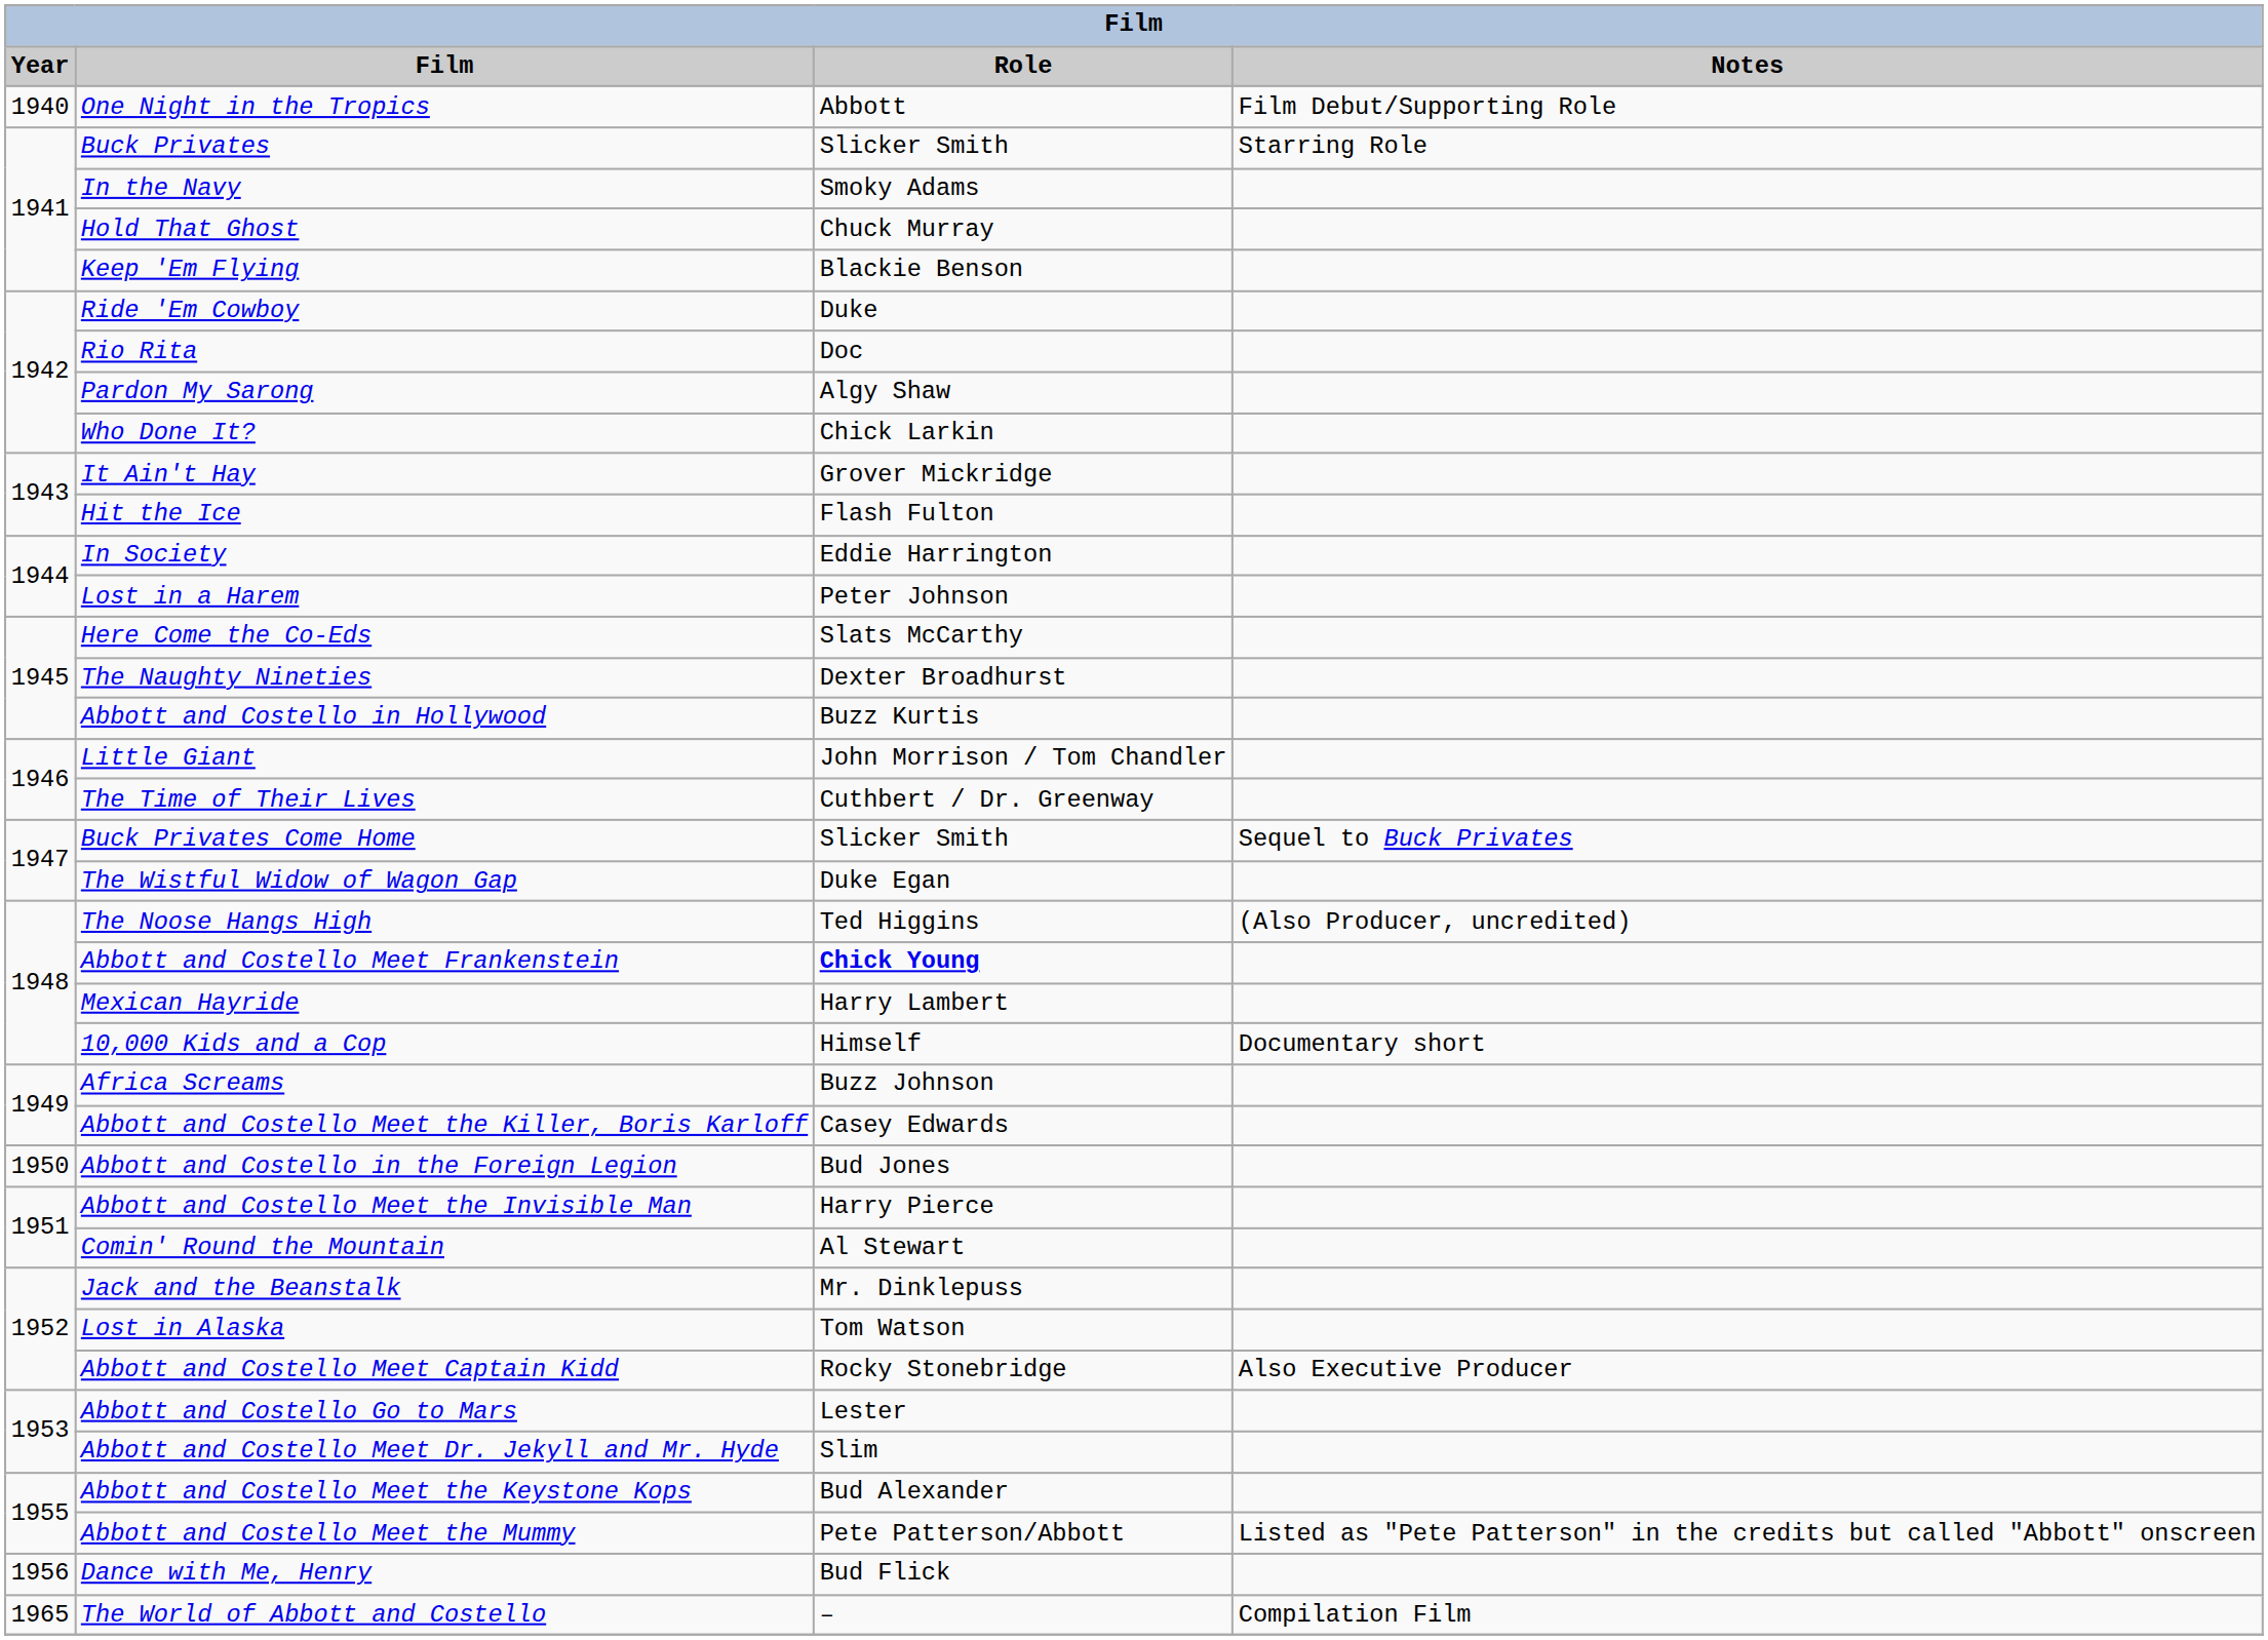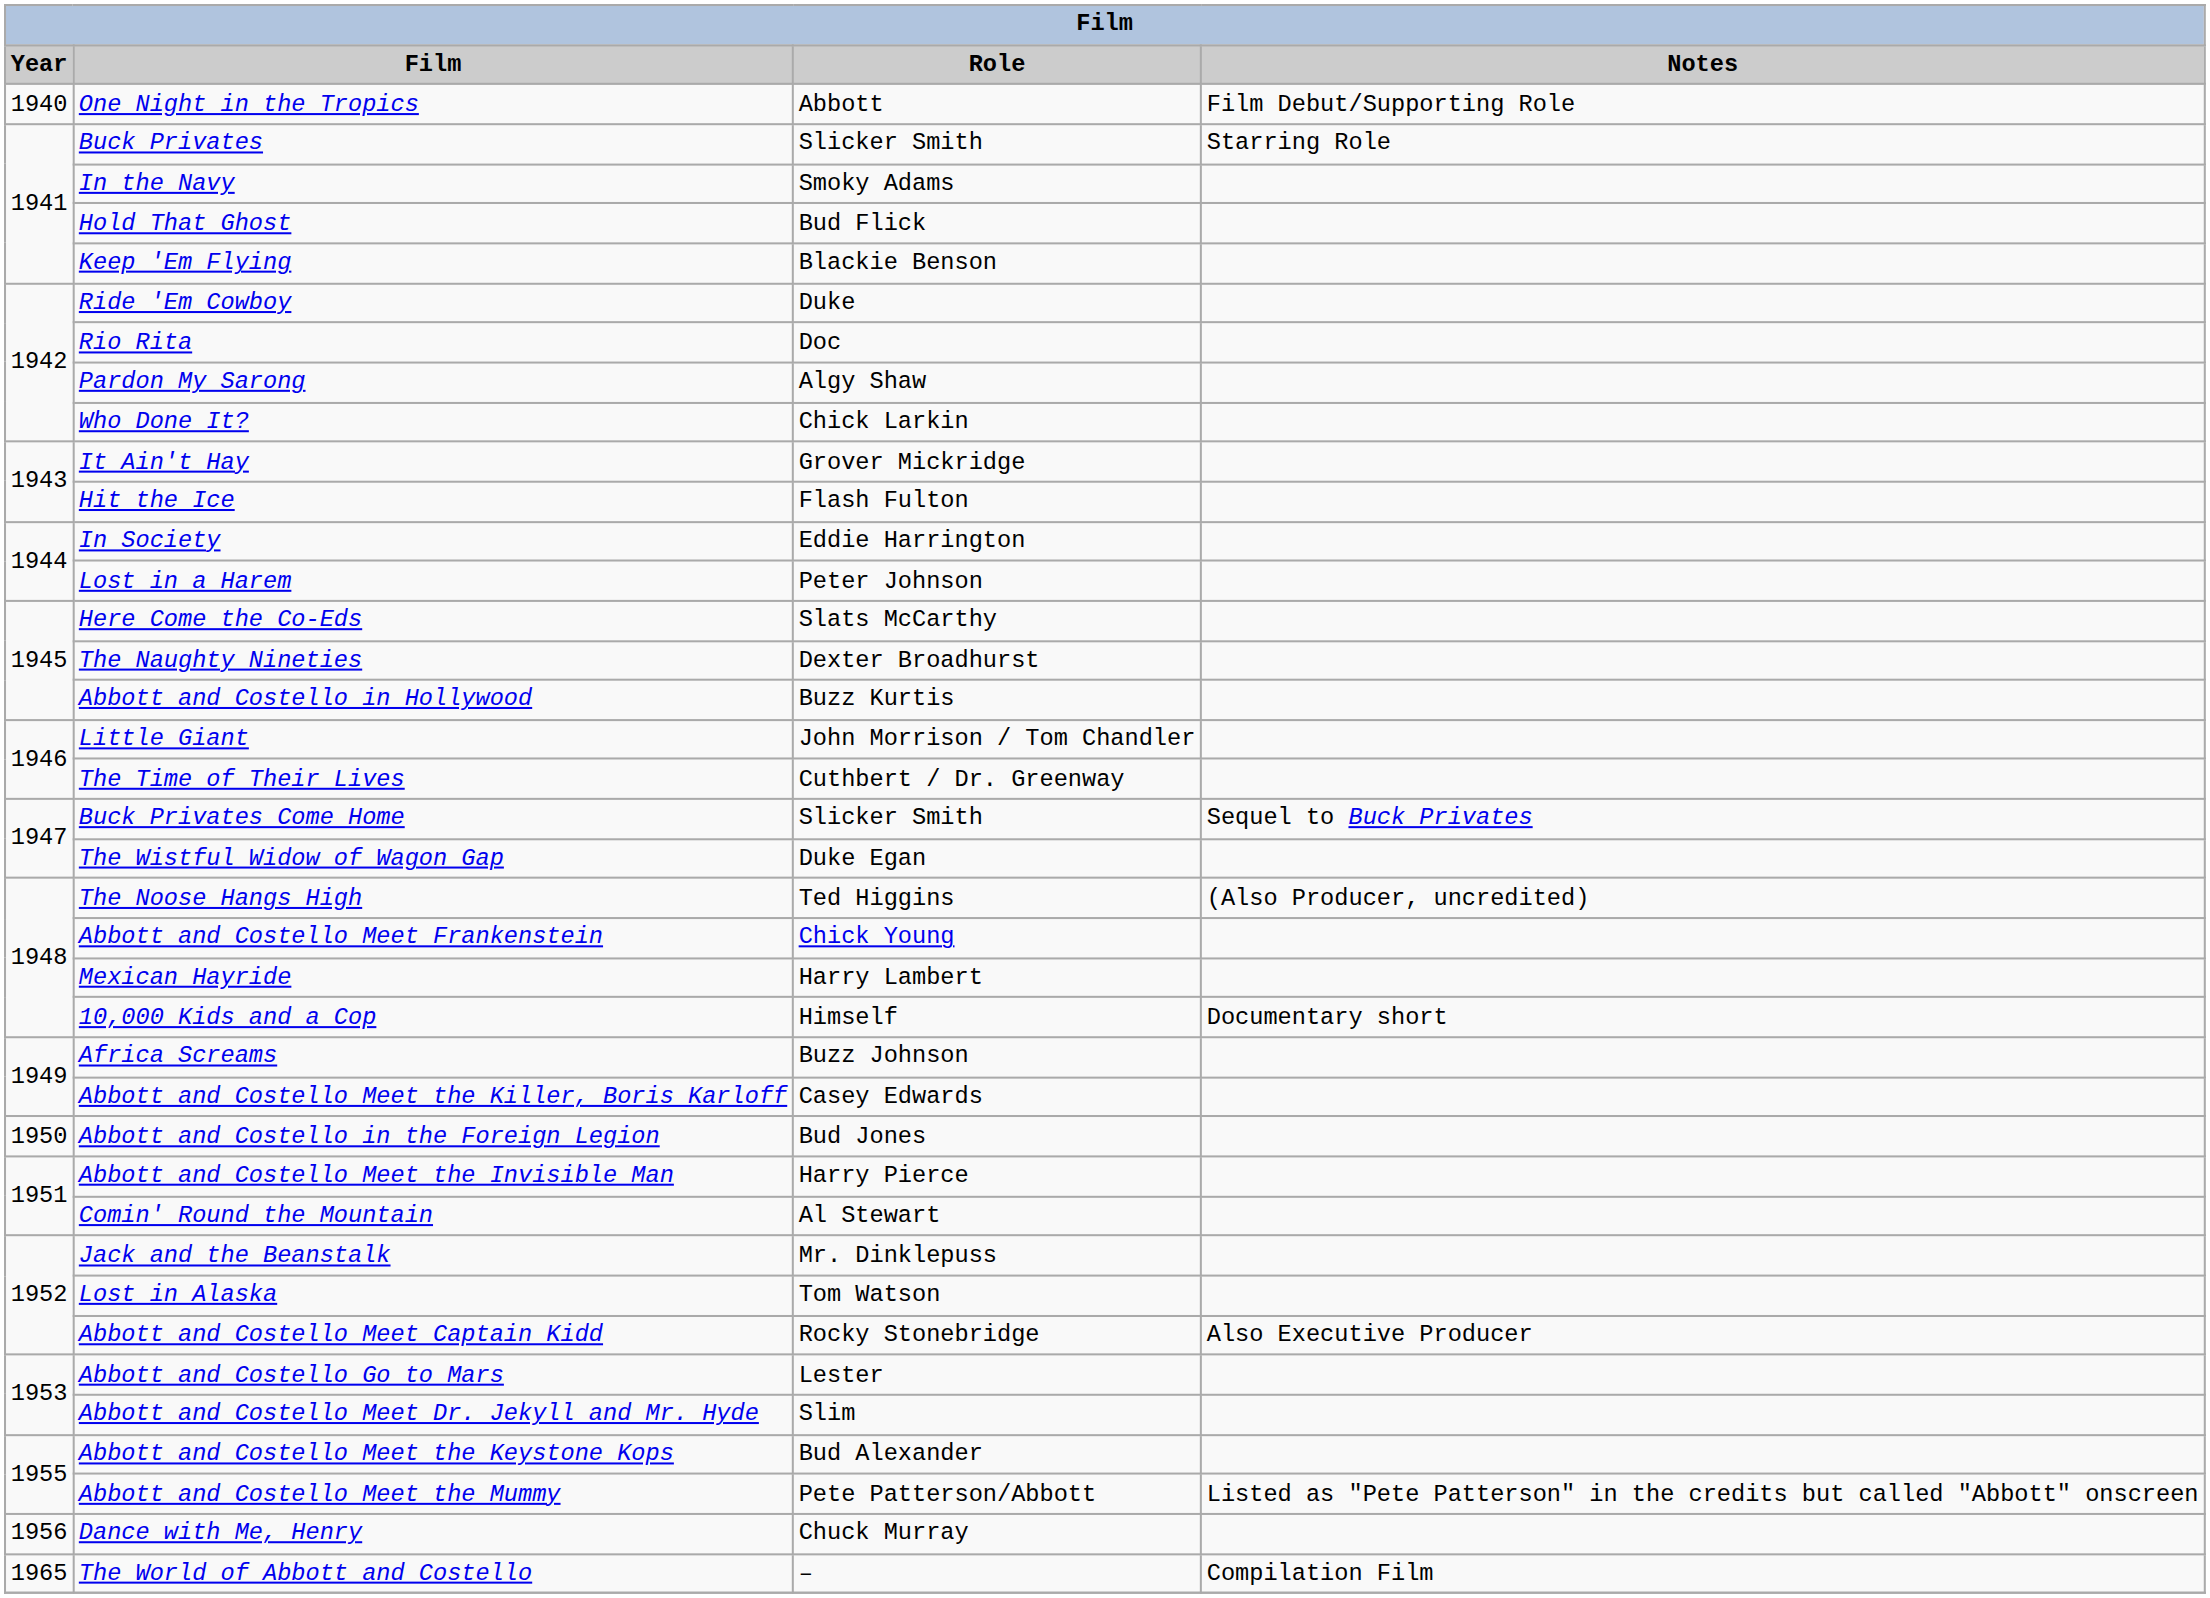 <table class="wikitable" style="font-size:90%;">
 <tr>
 <th colspan=4 style="background:#B0C4DE;">Film</th>
 </tr>
 <tr align="center">
 <th style="background: #CCCCCC;">Year</th>
 <th style="background: #CCCCCC;">Film</th>
 <th style="background: #CCCCCC;">Role</th>
 <th style="background: #CCCCCC;">Notes</th>
 </tr>
 <tr>
 <td>1940</td>
 <td><em><a href='#'>One Night in the Tropics</a></em></td>
 <td>Abbott</td>
 <td>Film Debut/Supporting Role</td>
 </tr>
 <tr>
 <td rowspan=4>1941</td>
 <td><em><a href='#'>Buck Privates</a></em></td>
 <td>Slicker Smith</td>
 <td>Starring Role</td>
 </tr>
 <tr>
 <td><em><a href='#'>In the Navy</a></em></td>
 <td>Smoky Adams</td>
 <td></td>
 </tr>
 <tr>
 <td><em><a href='#'>Hold That Ghost</a></em></td>
-<td>Chuck Murray</td>
+<td>Bud Flick</td>
 <td></td>
 </tr>
 <tr>
 <td><em><a href='#'>Keep 'Em Flying</a></em></td>
 <td>Blackie Benson</td>
 <td></td>
 </tr>
 <tr>
 <td rowspan=4>1942</td>
 <td><em><a href='#'>Ride 'Em Cowboy</a></em></td>
 <td>Duke</td>
 <td></td>
 </tr>
 <tr>
 <td><em><a href='#'>Rio Rita</a></em></td>
 <td>Doc</td>
 <td></td>
 </tr>
 <tr>
 <td><em><a href='#'>Pardon My Sarong</a></em></td>
 <td>Algy Shaw</td>
 <td></td>
 </tr>
 <tr>
 <td><em><a href='#'>Who Done It?</a></em></td>
 <td>Chick Larkin</td>
 <td></td>
 </tr>
 <tr>
 <td rowspan=2>1943</td>
 <td><em><a href='#'>It Ain't Hay</a></em></td>
 <td>Grover Mickridge</td>
 <td></td>
 </tr>
 <tr>
 <td><em><a href='#'>Hit the Ice</a></em></td>
 <td>Flash Fulton</td>
 <td></td>
 </tr>
 <tr>
 <td rowspan=2>1944</td>
 <td><em><a href='#'>In Society</a></em></td>
 <td>Eddie Harrington</td>
 <td></td>
 </tr>
 <tr>
 <td><em><a href='#'>Lost in a Harem</a></em></td>
 <td>Peter Johnson</td>
 <td></td>
 </tr>
 <tr>
 <td rowspan=3>1945</td>
 <td><em><a href='#'>Here Come the Co-Eds</a></em></td>
 <td>Slats McCarthy</td>
 <td></td>
 </tr>
 <tr>
 <td><em><a href='#'>The Naughty Nineties</a></em></td>
 <td>Dexter Broadhurst</td>
 <td></td>
 </tr>
 <tr>
 <td><em><a href='#'>Abbott and Costello in Hollywood</a></em></td>
 <td>Buzz Kurtis</td>
 <td></td>
 </tr>
 <tr>
 <td rowspan=2>1946</td>
 <td><em><a href='#'>Little Giant</a></em></td>
 <td>John Morrison / Tom Chandler</td>
 <td></td>
 </tr>
 <tr>
 <td><em><a href='#'>The Time of Their Lives</a></em></td>
 <td>Cuthbert / Dr. Greenway</td>
 <td></td>
 </tr>
 <tr>
 <td rowspan=2>1947</td>
 <td><em><a href='#'>Buck Privates Come Home</a></em></td>
 <td>Slicker Smith</td>
 <td>Sequel to <em><a href='#'>Buck Privates</a></em></td>
 </tr>
 <tr>
 <td><em><a href='#'>The Wistful Widow of Wagon Gap</a></em></td>
 <td>Duke Egan</td>
 <td></td>
 </tr>
 <tr>
 <td rowspan=4>1948</td>
 <td><em><a href='#'>The Noose Hangs High</a></em></td>
 <td>Ted Higgins</td>
 <td>(Also Producer, uncredited)</td>
 </tr>
 <tr>
 <td><em><a href='#'>Abbott and Costello Meet Frankenstein</a></em></td>
-<td><strong><a href='#'>Chick Young</a></strong></td>
+<td><a href='#'>Chick Young</a></td>
 <td></td>
 </tr>
 <tr>
 <td><em><a href='#'>Mexican Hayride</a></em></td>
 <td>Harry Lambert</td>
 <td></td>
 </tr>
 <tr>
 <td><em><a href='#'>10,000 Kids and a Cop</a></em></td>
 <td>Himself</td>
 <td>Documentary short</td>
 </tr>
 <tr>
 <td rowspan=2>1949</td>
 <td><em><a href='#'>Africa Screams</a></em></td>
 <td>Buzz Johnson</td>
 <td></td>
 </tr>
 <tr>
 <td><em><a href='#'>Abbott and Costello Meet the Killer, Boris Karloff</a></em></td>
 <td>Casey Edwards</td>
 <td></td>
 </tr>
 <tr>
 <td>1950</td>
 <td><em><a href='#'>Abbott and Costello in the Foreign Legion</a></em></td>
 <td>Bud Jones</td>
 <td></td>
 </tr>
 <tr>
 <td rowspan=2>1951</td>
 <td><em><a href='#'>Abbott and Costello Meet the Invisible Man</a></em></td>
 <td>Harry Pierce</td>
 <td></td>
 </tr>
 <tr>
 <td><em><a href='#'>Comin' Round the Mountain</a></em></td>
 <td>Al Stewart</td>
 <td></td>
 </tr>
 <tr>
 <td rowspan=3>1952</td>
 <td><em><a href='#'>Jack and the Beanstalk</a></em></td>
 <td>Mr. Dinklepuss</td>
 <td></td>
 </tr>
 <tr>
 <td><em><a href='#'>Lost in Alaska</a></em></td>
 <td>Tom Watson</td>
 <td></td>
 </tr>
 <tr>
 <td><em><a href='#'>Abbott and Costello Meet Captain Kidd</a></em></td>
 <td>Rocky Stonebridge</td>
 <td>Also Executive Producer</td>
 </tr>
 <tr>
 <td rowspan=2>1953</td>
 <td><em><a href='#'>Abbott and Costello Go to Mars</a></em></td>
 <td>Lester</td>
 <td></td>
 </tr>
 <tr>
 <td><em><a href='#'>Abbott and Costello Meet Dr. Jekyll and Mr. Hyde</a></em></td>
 <td>Slim</td>
 <td></td>
 </tr>
 <tr>
 <td rowspan=2>1955</td>
 <td><em><a href='#'>Abbott and Costello Meet the Keystone Kops</a></em></td>
 <td>Bud Alexander</td>
 <td></td>
 </tr>
 <tr>
 <td><em><a href='#'>Abbott and Costello Meet the Mummy</a></em></td>
 <td>Pete Patterson/Abbott</td>
 <td>Listed as "Pete Patterson" in the credits but called "Abbott" onscreen</td>
 </tr>
 <tr>
 <td>1956</td>
 <td><em><a href='#'>Dance with Me, Henry</a></em></td>
-<td>Bud Flick</td>
+<td>Chuck Murray</td>
 <td></td>
 </tr>
 <tr>
 <td>1965</td>
 <td><em><a href='#'>The World of Abbott and Costello</a></em></td>
 <td>–</td>
 <td>Compilation Film</td>
 </tr>
 <tr>
 </tr>
 </table>
